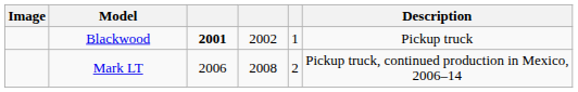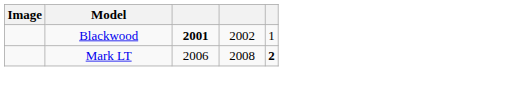 <table class="wikitable sortable" style="text-align:center; width: %">
 <tr>
 <th>Image</th>
 <th width=150px>Model</th>
 <th width=50px></th>
 <th width=50px></th>
 <th></th>
-<th width=300px>Description</th>
 </tr>
 <tr>
 <td></td>
 <td><a href='#'>Blackwood</a></td>
 <td><strong>2001</strong></td>
 <td>2002</td>
 <td>1</td>
-<td>Pickup truck</td>
 </tr>
 <tr>
 <td></td>
 <td><a href='#'>Mark LT</a></td>
 <td>2006</td>
 <td>2008</td>
-<td>2</td>
-<td>Pickup truck, continued production in Mexico, 2006–14</td>
+<td><strong>2</strong></td>
 </tr>
 </table>
